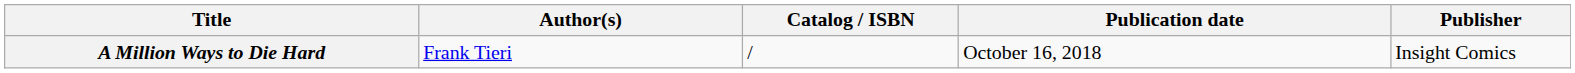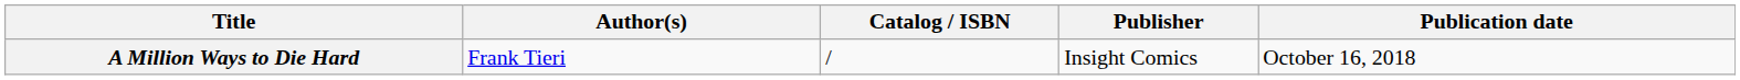 <table class="wikitable sortable" style="width:100%;">
 <tr>
 <th scope="col" style="width:23%;">Title</th>
 <th scope="col" style="width:18%;">Author(s)</th>
 <th scope="col" style="width:12%;">Catalog / ISBN</th>
+<th scope="col" style="width:10%;">Publisher</th>
 <th scope="col" style="width:24%;">Publication date</th>
-<th scope="col" style="width:10%;">Publisher</th>
 </tr>
 <tr>
 <th><em>A Million Ways to Die Hard</em></th>
 <td><a href='#'>Frank Tieri</a></td>
 <td> / </td>
+<td>Insight Comics</td>
 <td>October 16, 2018</td>
-<td>Insight Comics</td>
 </tr>
 </table>
